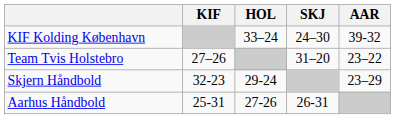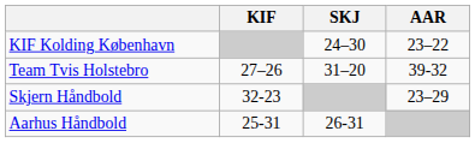 <table class="wikitable" style="text-align: center;" width="450">
 <tr>
 <th width=200></th>
 <th>KIF</th>
-<th>HOL</th>
 <th>SKJ</th>
 <th>AAR</th>
 </tr>
 <tr>
 <td style="text-align: left;"><a href='#'>KIF Kolding København</a></td>
 <td bgcolor=#CCCCCC> </td>
-<td>33–24</td>
 <td>24–30</td>
-<td>39-32</td>
+<td>23–22</td>
 </tr>
 <tr>
 <td style="text-align: left;"><a href='#'>Team Tvis Holstebro</a></td>
 <td>27–26</td>
-<td bgcolor=#CCCCCC> </td>
 <td>31–20</td>
-<td>23–22</td>
+<td>39-32</td>
 </tr>
 <tr>
 <td style="text-align: left;"><a href='#'>Skjern Håndbold</a></td>
 <td>32-23</td>
-<td>29-24</td>
 <td bgcolor=#CCCCCC> </td>
 <td>23–29</td>
 </tr>
 <tr>
 <td style="text-align: left;"><a href='#'>Aarhus Håndbold</a></td>
 <td>25-31</td>
-<td>27-26</td>
 <td>26-31</td>
 <td bgcolor=#CCCCCC> </td>
 </tr>
 </table>
